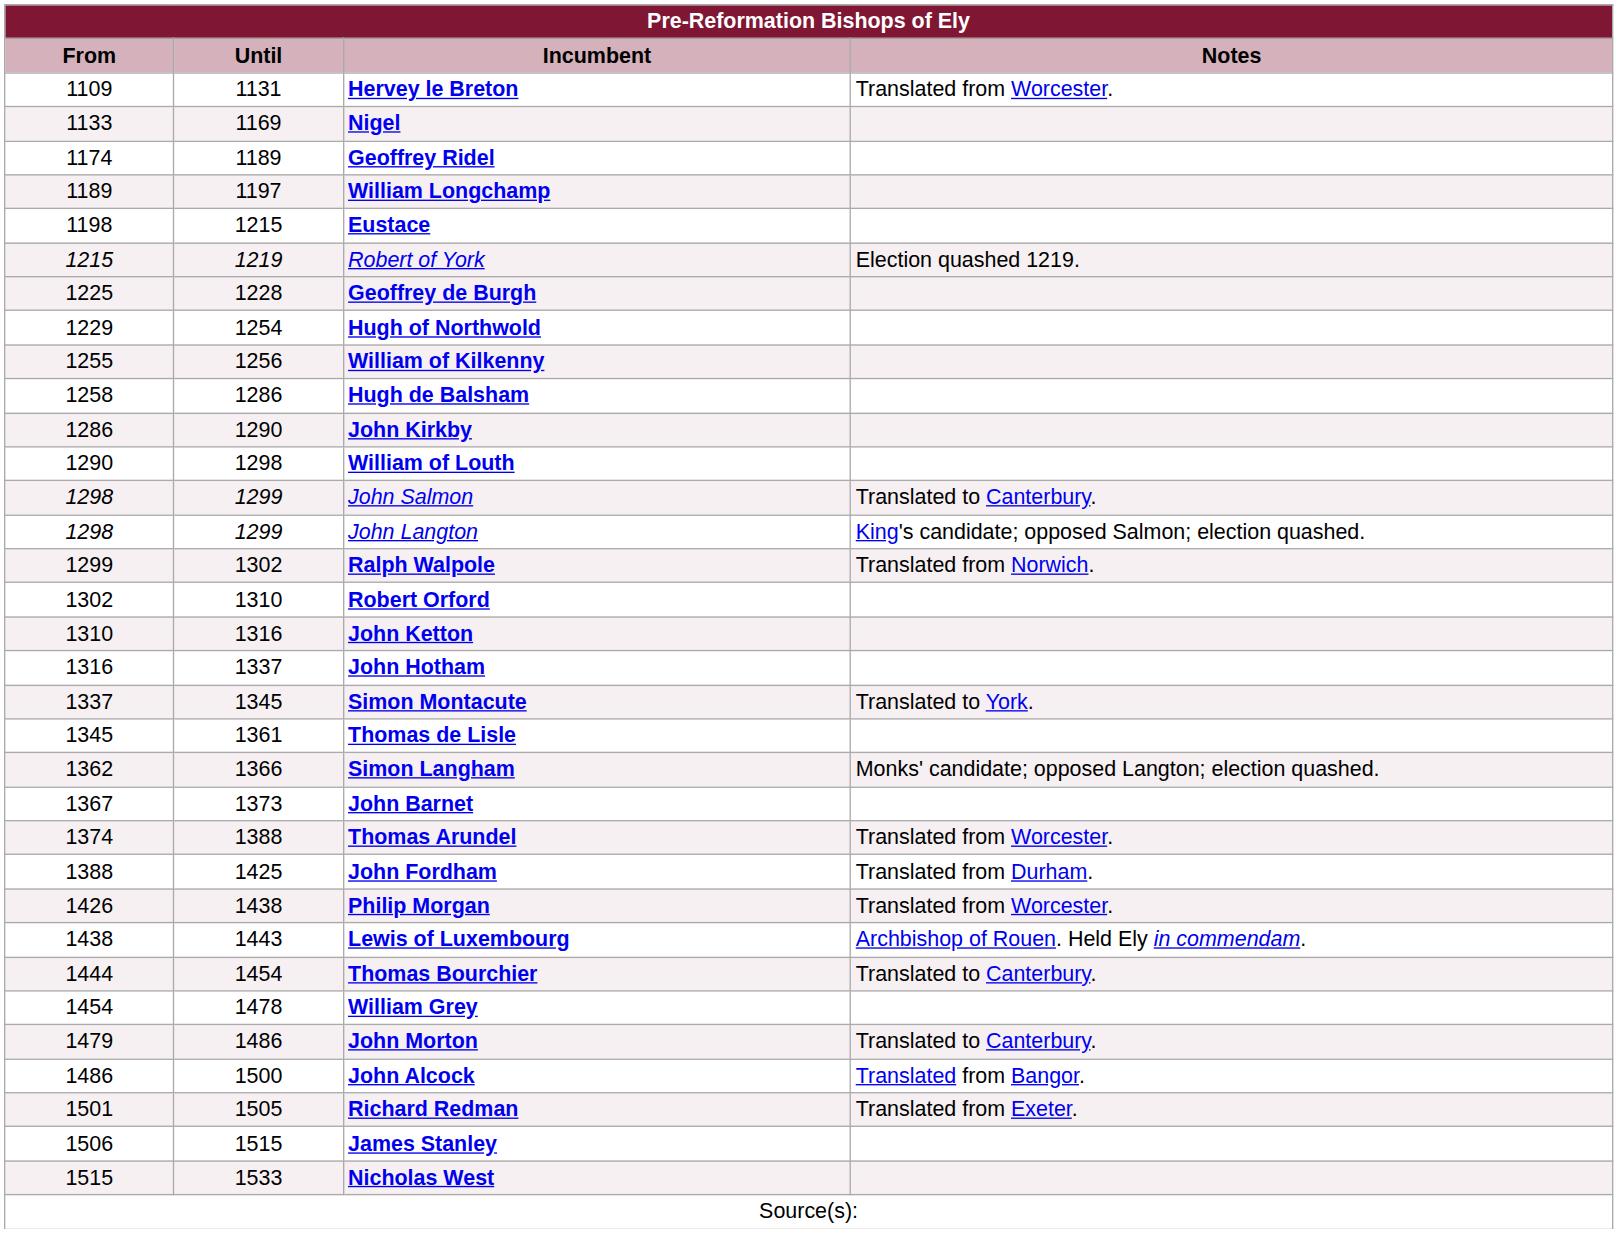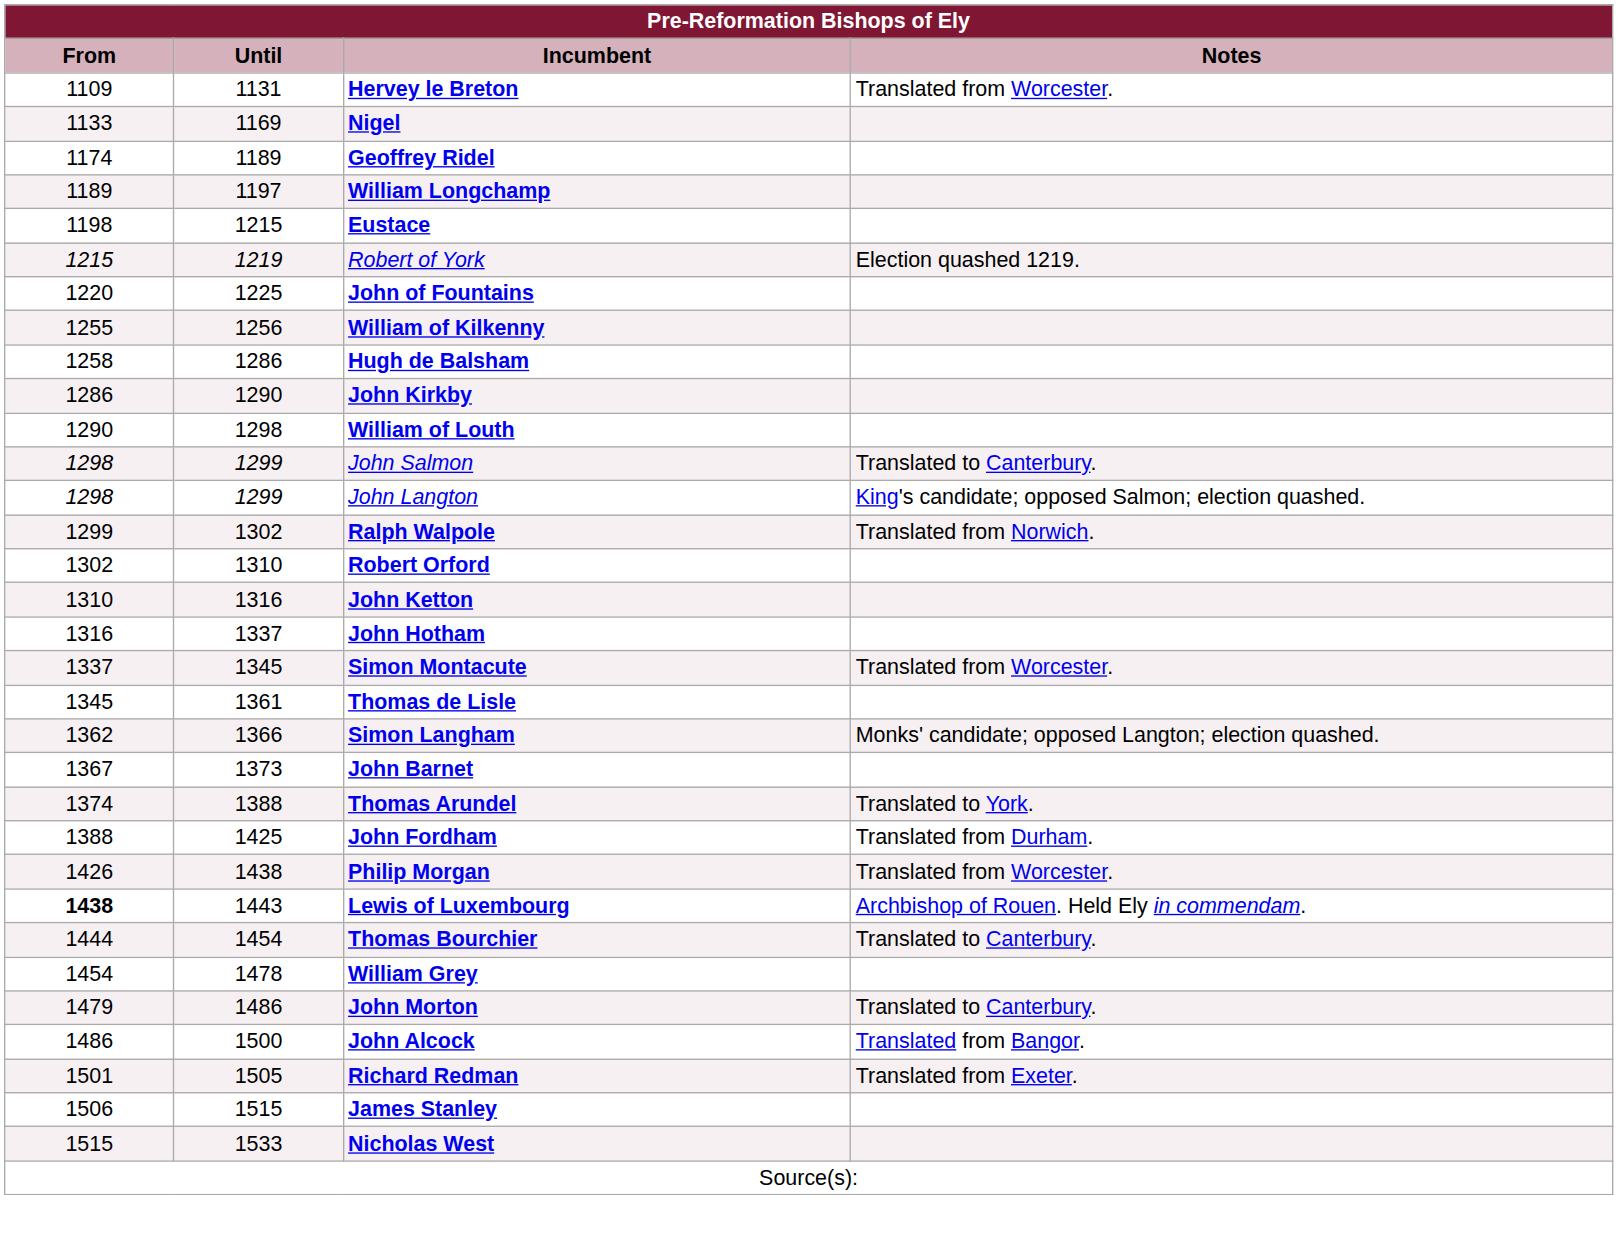 <table class="wikitable" style="width:95%;" border="1" cellpadding="2">
 <tr>
 <th colspan="4" style="background-color: #7F1734; color: white;">Pre-Reformation Bishops of Ely</th>
 </tr>
 <tr valign=center>
 <th style="background-color:#D4B1BB" width="10%">From</th>
 <th style="background-color:#D4B1BB" width="10%">Until</th>
 <th style="background-color:#D4B1BB" width="30%">Incumbent</th>
 <th style="background-color:#D4B1BB" width="45%">Notes</th>
 </tr>
 <tr valign=top bgcolor="white">
 <td align="center">1109</td>
 <td align="center">1131</td>
 <td><strong><a href='#'>Hervey le Breton</a></strong></td>
 <td>Translated from <a href='#'>Worcester</a>.</td>
 </tr>
 <tr valign=top bgcolor="#F7F0F2">
 <td align="center">1133</td>
 <td align="center">1169</td>
 <td><strong><a href='#'>Nigel</a></strong></td>
 <td></td>
 </tr>
 <tr valign=top bgcolor="white">
 <td align="center">1174</td>
 <td align="center">1189</td>
 <td><strong><a href='#'>Geoffrey Ridel</a></strong></td>
 <td></td>
 </tr>
 <tr valign=top bgcolor="#F7F0F2">
 <td align="center">1189</td>
 <td align="center">1197</td>
 <td><strong><a href='#'>William Longchamp</a></strong></td>
 <td></td>
 </tr>
 <tr valign=top bgcolor="white">
 <td align="center">1198</td>
 <td align="center">1215</td>
 <td><strong><a href='#'>Eustace</a></strong></td>
 <td></td>
 </tr>
 <tr valign=top bgcolor="#F7F0F2">
 <td align="center"><em>1215</em></td>
 <td align="center"><em>1219</em></td>
 <td><em><a href='#'>Robert of York</a></em></td>
 <td>Election quashed 1219.</td>
 </tr>
-<tr valign=top bgcolor="#F7F0F2">
+<tr valign=top bgcolor="white">
+<td align="center">1220</td>
 <td align="center">1225</td>
-<td align="center">1228</td>
-<td><strong><a href='#'>Geoffrey de Burgh</a></strong></td>
-<td></td>
-</tr>
-<tr valign=top bgcolor="white">
-<td align="center">1229</td>
-<td align="center">1254</td>
-<td><strong><a href='#'>Hugh of Northwold</a></strong></td>
+<td><strong><a href='#'>John of Fountains</a></strong></td>
 <td></td>
 </tr>
 <tr valign=top bgcolor="#F7F0F2">
 <td align="center">1255</td>
 <td align="center">1256</td>
 <td><strong><a href='#'>William of Kilkenny</a></strong></td>
 <td></td>
 </tr>
 <tr valign=top bgcolor="white">
 <td align="center">1258</td>
 <td align="center">1286</td>
 <td> <strong><a href='#'>Hugh de Balsham</a></strong></td>
 <td></td>
 </tr>
 <tr valign=top bgcolor="#F7F0F2">
 <td align="center">1286</td>
 <td align="center">1290</td>
 <td><strong><a href='#'>John Kirkby</a></strong></td>
 <td></td>
 </tr>
 <tr valign=top bgcolor="white">
 <td align="center">1290</td>
 <td align="center">1298</td>
 <td><strong><a href='#'>William of Louth</a></strong></td>
 <td></td>
 </tr>
 <tr valign=top bgcolor="#F7F0F2">
 <td align="center"><em>1298</em></td>
 <td align="center"><em>1299</em></td>
 <td><em><a href='#'>John Salmon</a></em></td>
 <td>Translated to <a href='#'>Canterbury</a>.</td>
 </tr>
 <tr valign=top bgcolor="white">
 <td align="center"><em>1298</em></td>
 <td align="center"><em>1299</em></td>
 <td><em><a href='#'>John Langton</a></em></td>
 <td><a href='#'>King</a>'s candidate; opposed Salmon; election quashed.</td>
 </tr>
 <tr valign=top bgcolor="#F7F0F2">
 <td align="center">1299</td>
 <td align="center">1302</td>
 <td><strong><a href='#'>Ralph Walpole</a></strong></td>
 <td>Translated from <a href='#'>Norwich</a>.</td>
 </tr>
 <tr valign=top bgcolor="white">
 <td align="center">1302</td>
 <td align="center">1310</td>
 <td><strong><a href='#'>Robert Orford</a></strong></td>
 <td></td>
 </tr>
 <tr valign=top bgcolor="#F7F0F2">
 <td align="center">1310</td>
 <td align="center">1316</td>
 <td><strong><a href='#'>John Ketton</a></strong></td>
 <td></td>
 </tr>
 <tr valign=top bgcolor="white">
 <td align="center">1316</td>
 <td align="center">1337</td>
 <td><strong><a href='#'>John Hotham</a></strong></td>
 <td></td>
 </tr>
 <tr valign=top bgcolor="#F7F0F2">
 <td align="center">1337</td>
 <td align="center">1345</td>
 <td><strong><a href='#'>Simon Montacute</a></strong></td>
-<td>Translated to <a href='#'>York</a>.</td>
+<td>Translated from <a href='#'>Worcester</a>.</td>
 </tr>
 <tr valign=top bgcolor="white">
 <td align="center">1345</td>
 <td align="center">1361</td>
 <td><strong><a href='#'>Thomas de Lisle</a></strong></td>
 <td></td>
 </tr>
 <tr valign=top bgcolor="#F7F0F2">
 <td align="center">1362</td>
 <td align="center">1366</td>
 <td><strong><a href='#'>Simon Langham</a></strong></td>
 <td>Monks' candidate; opposed Langton; election quashed.</td>
 </tr>
 <tr valign=top bgcolor="white">
 <td align="center">1367</td>
 <td align="center">1373</td>
 <td><strong><a href='#'>John Barnet</a></strong></td>
 <td></td>
 </tr>
 <tr valign=top bgcolor="#F7F0F2">
 <td align="center">1374</td>
 <td align="center">1388</td>
 <td> <strong><a href='#'>Thomas Arundel</a></strong></td>
-<td>Translated from <a href='#'>Worcester</a>.</td>
+<td>Translated to <a href='#'>York</a>.</td>
 </tr>
 <tr valign=top bgcolor="white">
 <td align="center">1388</td>
 <td align="center">1425</td>
 <td><strong><a href='#'>John Fordham</a></strong></td>
 <td>Translated from <a href='#'>Durham</a>.</td>
 </tr>
 <tr valign=top bgcolor="#F7F0F2">
 <td align="center">1426</td>
 <td align="center">1438</td>
 <td><strong><a href='#'>Philip Morgan</a></strong></td>
 <td>Translated from <a href='#'>Worcester</a>.</td>
 </tr>
 <tr valign=top bgcolor="white">
-<td align="center">1438</td>
+<td align="center"><strong>1438</strong></td>
 <td align="center">1443</td>
 <td><strong><a href='#'>Lewis of Luxembourg</a></strong></td>
 <td><a href='#'>Archbishop of Rouen</a>. Held Ely <em><a href='#'>in commendam</a></em>.</td>
 </tr>
 <tr valign=top bgcolor="#F7F0F2">
 <td align="center">1444</td>
 <td align="center">1454</td>
 <td> <strong><a href='#'>Thomas Bourchier</a></strong></td>
 <td>Translated to <a href='#'>Canterbury</a>.</td>
 </tr>
 <tr valign=top bgcolor="white">
 <td align="center">1454</td>
 <td align="center">1478</td>
 <td><strong><a href='#'>William Grey</a></strong></td>
 <td></td>
 </tr>
 <tr valign=top bgcolor="#F7F0F2">
 <td align="center">1479</td>
 <td align="center">1486</td>
 <td> <strong><a href='#'>John Morton</a></strong></td>
 <td>Translated to <a href='#'>Canterbury</a>.</td>
 </tr>
 <tr valign=top bgcolor="white">
 <td align="center">1486</td>
 <td align="center">1500</td>
 <td> <strong><a href='#'>John Alcock</a></strong></td>
 <td><a href='#'>Translated</a> from <a href='#'>Bangor</a>.</td>
 </tr>
 <tr valign=top bgcolor="#F7F0F2">
 <td align="center">1501</td>
 <td align="center">1505</td>
 <td><strong><a href='#'>Richard Redman</a></strong></td>
 <td>Translated from <a href='#'>Exeter</a>.</td>
 </tr>
 <tr valign=top bgcolor="white">
 <td align="center">1506</td>
 <td align="center">1515</td>
 <td><strong><a href='#'>James Stanley</a></strong></td>
 <td></td>
 </tr>
 <tr valign=top bgcolor="#F7F0F2">
 <td align="center">1515</td>
 <td align="center">1533</td>
 <td><strong><a href='#'>Nicholas West</a></strong></td>
 <td></td>
 </tr>
 <tr valign=top bgcolor="white">
 <td align=center colspan="4">Source(s):</td>
 </tr>
 </table>
